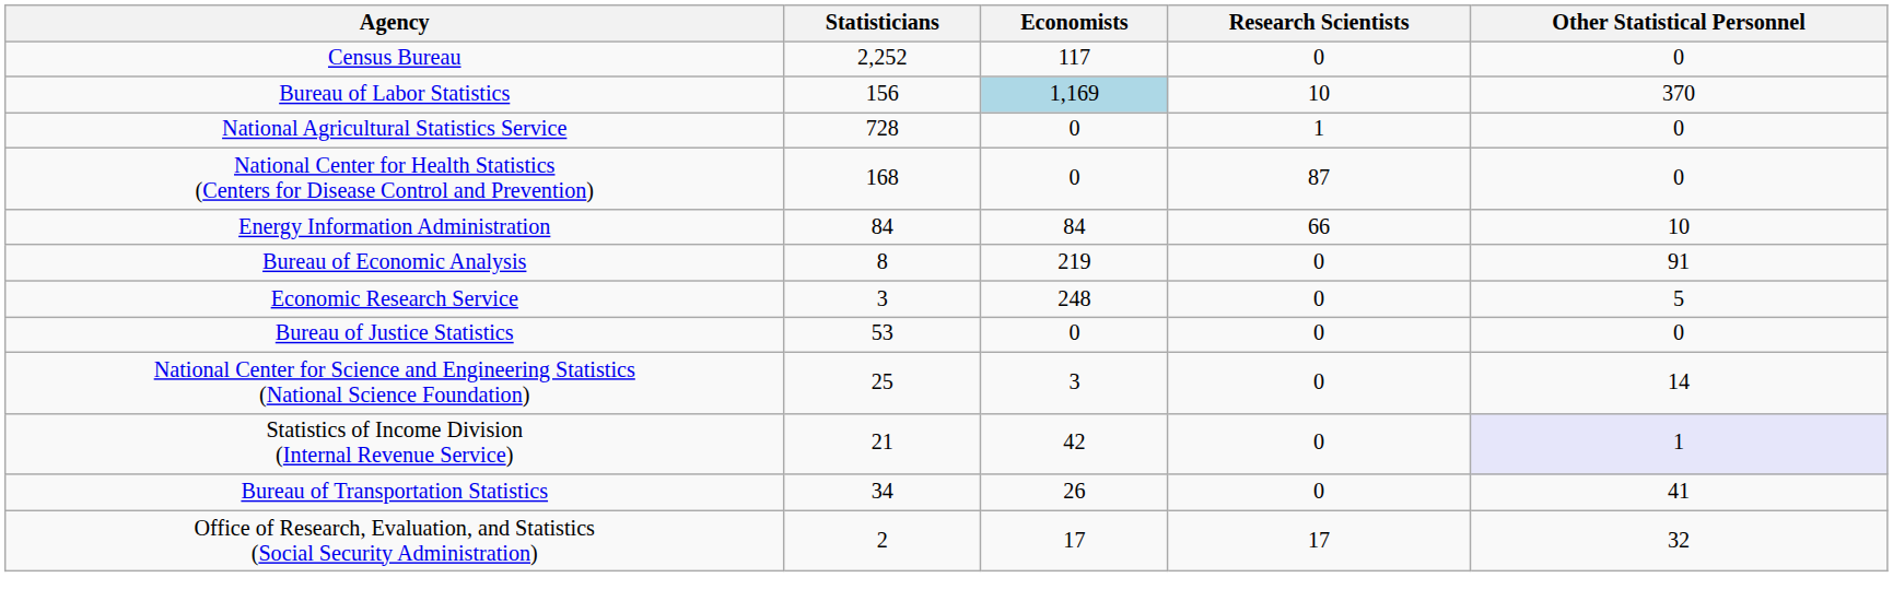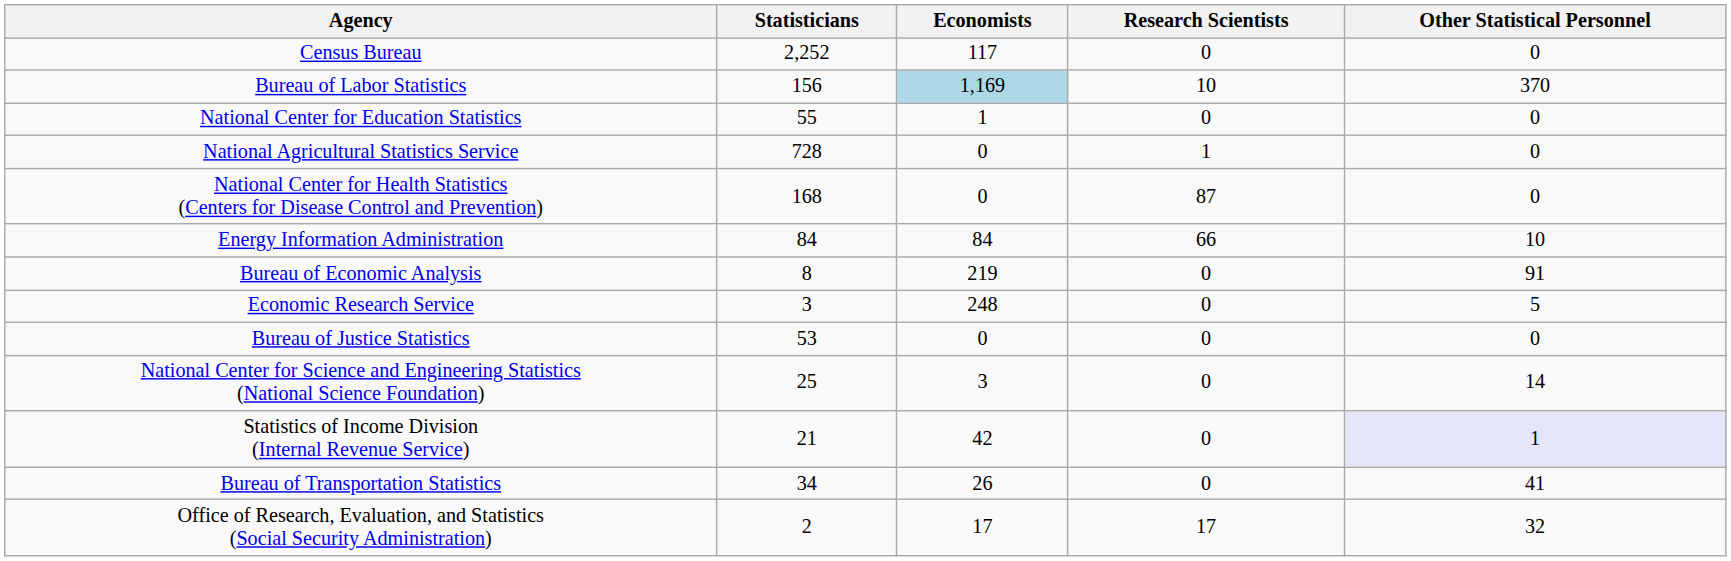 <table class="wikitable sortable" style="width:75%; text-align:center; font-size:87%;">
 <tr>
 <th>Agency</th>
 <th>Statisticians</th>
 <th>Economists</th>
 <th>Research Scientists</th>
 <th>Other Statistical Personnel</th>
 </tr>
 <tr>
 <td><a href='#'>Census Bureau</a></td>
 <td>2,252</td>
 <td>117</td>
 <td>0</td>
 <td>0</td>
 </tr>
 <tr>
 <td><a href='#'>Bureau of Labor Statistics</a></td>
 <td>156</td>
 <td style="background: lightblue;">1,169</td>
 <td>10</td>
 <td>370</td>
+</tr>
+<tr>
+<td><a href='#'>National Center for Education Statistics</a></td>
+<td>55</td>
+<td>1</td>
+<td>0</td>
+<td>0</td>
 </tr>
 <tr>
 <td><a href='#'>National Agricultural Statistics Service</a></td>
 <td>728</td>
 <td>0</td>
 <td>1</td>
 <td>0</td>
 </tr>
 <tr>
 <td><a href='#'>National Center for Health Statistics</a><br>(<a href='#'>Centers for Disease Control and Prevention</a>)</td>
 <td>168</td>
 <td>0</td>
 <td>87</td>
 <td>0</td>
 </tr>
 <tr>
 <td><a href='#'>Energy Information Administration</a></td>
 <td>84</td>
 <td>84</td>
 <td>66</td>
 <td>10</td>
 </tr>
 <tr>
 <td><a href='#'>Bureau of Economic Analysis</a></td>
 <td>8</td>
 <td>219</td>
 <td>0</td>
 <td>91</td>
 </tr>
 <tr>
 <td><a href='#'>Economic Research Service</a></td>
 <td>3</td>
 <td>248</td>
 <td>0</td>
 <td>5</td>
 </tr>
 <tr>
 <td><a href='#'>Bureau of Justice Statistics</a></td>
 <td>53</td>
 <td>0</td>
 <td>0</td>
 <td>0</td>
 </tr>
 <tr>
 <td><a href='#'>National Center for Science and Engineering Statistics</a><br>(<a href='#'>National Science Foundation</a>)</td>
 <td>25</td>
 <td>3</td>
 <td>0</td>
 <td>14</td>
 </tr>
 <tr>
 <td>Statistics of Income Division<br>(<a href='#'>Internal Revenue Service</a>)</td>
 <td>21</td>
 <td>42</td>
 <td>0</td>
 <td style="background: lavender;">1</td>
 </tr>
 <tr>
 <td><a href='#'>Bureau of Transportation Statistics</a></td>
 <td>34</td>
 <td>26</td>
 <td>0</td>
 <td>41</td>
 </tr>
 <tr>
 <td>Office of Research, Evaluation, and Statistics<br>(<a href='#'>Social Security Administration</a>)</td>
 <td>2</td>
 <td>17</td>
 <td>17</td>
 <td>32</td>
 </tr>
 </table>
